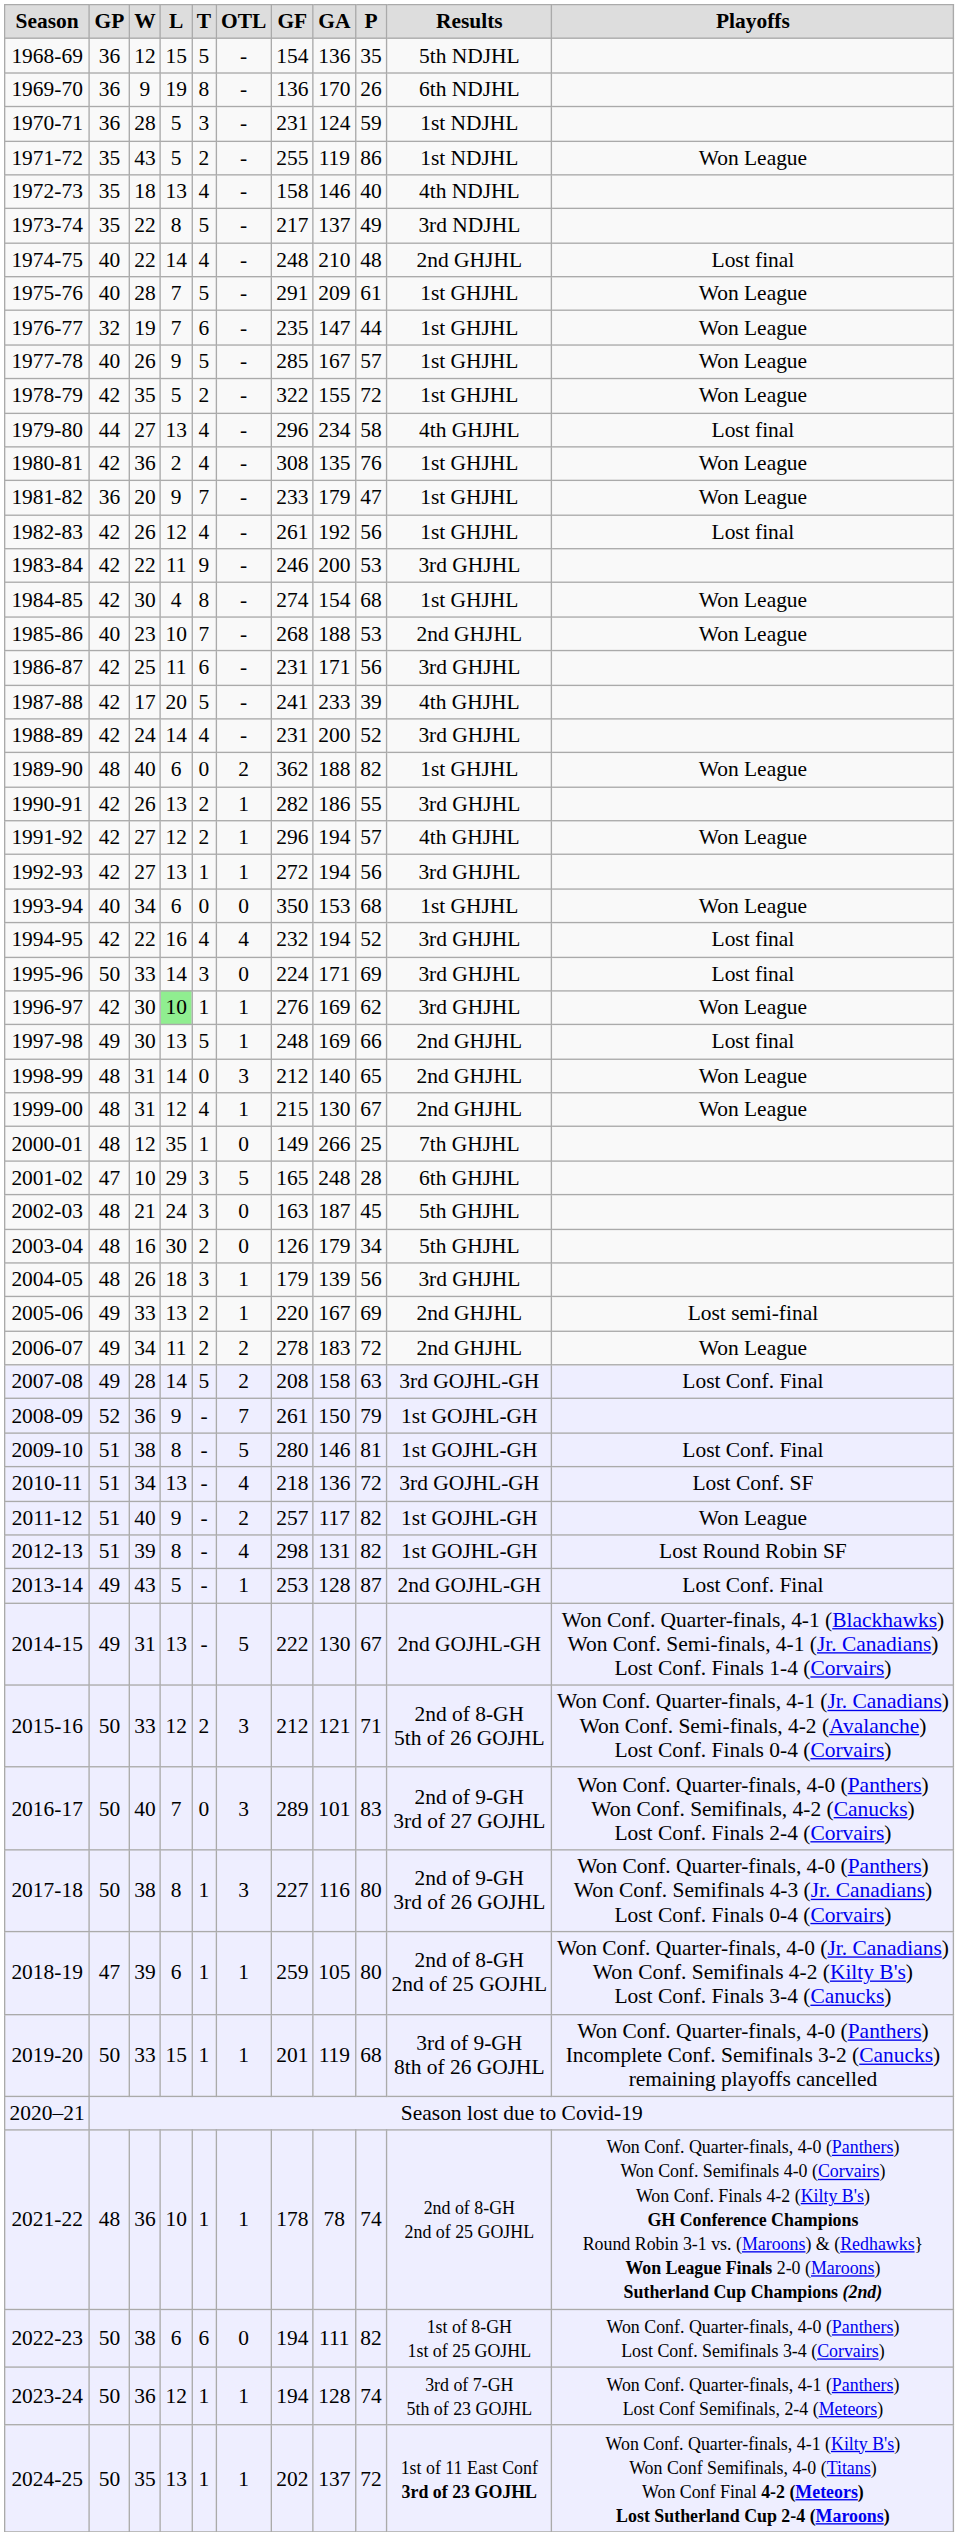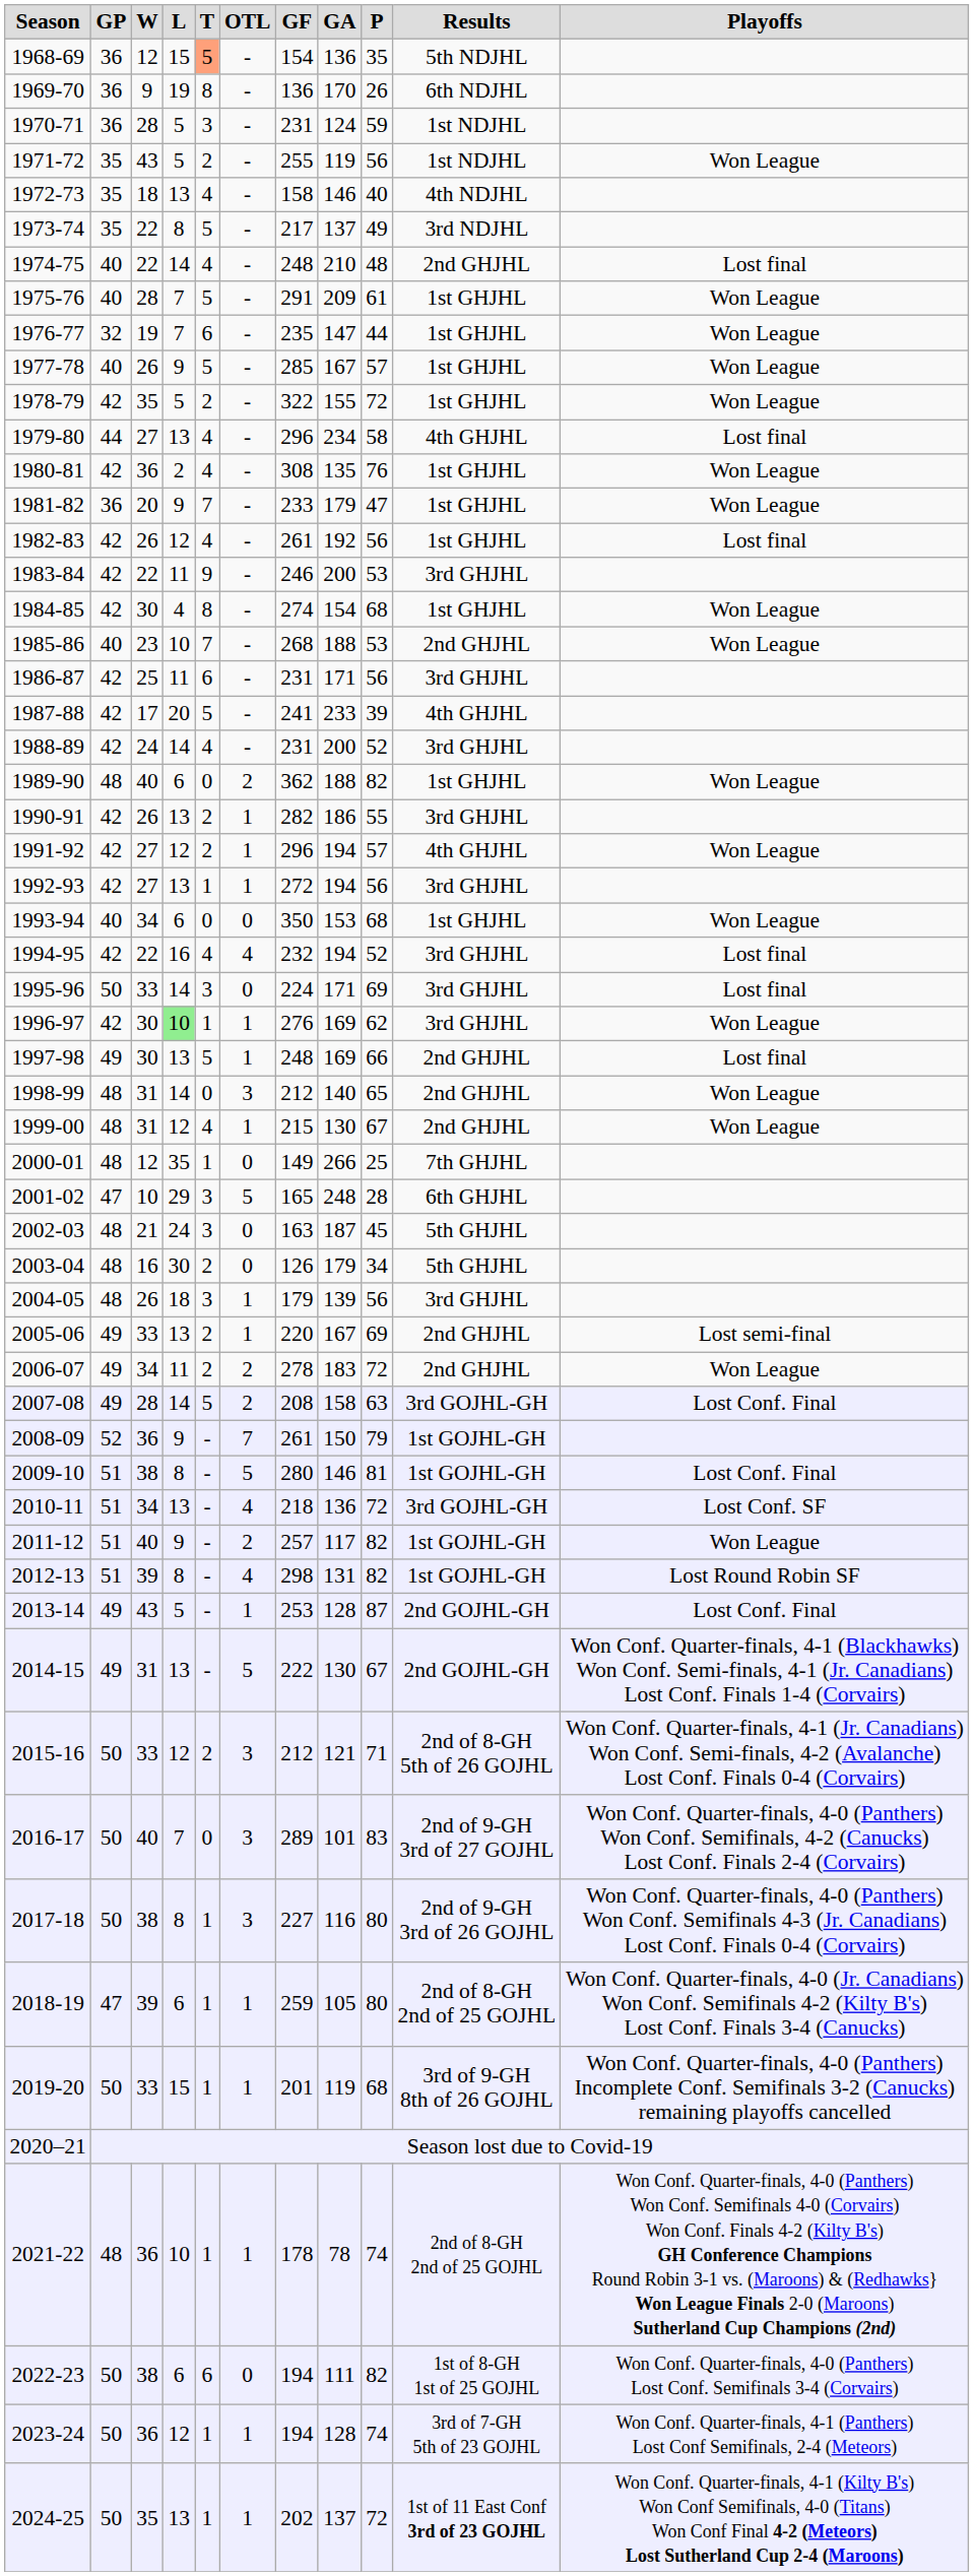 <table class="wikitable">
 <tr align="center"  bgcolor="#dddddd">
 <td><strong>Season</strong></td>
 <td><strong>GP</strong></td>
 <td><strong>W</strong></td>
 <td><strong>L</strong></td>
 <td><strong>T</strong></td>
 <td><strong>OTL</strong></td>
 <td><strong>GF</strong></td>
 <td><strong>GA</strong></td>
 <td><strong>P</strong></td>
 <td><strong>Results</strong></td>
 <td><strong>Playoffs</strong></td>
 </tr>
 <tr align="center">
 <td>1968-69</td>
 <td>36</td>
 <td>12</td>
 <td>15</td>
-<td>5</td>
+<td style="background: lightsalmon;">5</td>
 <td>-</td>
 <td>154</td>
 <td>136</td>
 <td>35</td>
 <td>5th NDJHL</td>
 <td></td>
 </tr>
 <tr align="center">
 <td>1969-70</td>
 <td>36</td>
 <td>9</td>
 <td>19</td>
 <td>8</td>
 <td>-</td>
 <td>136</td>
 <td>170</td>
 <td>26</td>
 <td>6th NDJHL</td>
 <td></td>
 </tr>
 <tr align="center">
 <td>1970-71</td>
 <td>36</td>
 <td>28</td>
 <td>5</td>
 <td>3</td>
 <td>-</td>
 <td>231</td>
 <td>124</td>
 <td>59</td>
 <td>1st NDJHL</td>
 <td></td>
 </tr>
 <tr align="center">
 <td>1971-72</td>
 <td>35</td>
 <td>43</td>
 <td>5</td>
 <td>2</td>
 <td>-</td>
 <td>255</td>
 <td>119</td>
-<td>86</td>
+<td>56</td>
 <td>1st NDJHL</td>
 <td>Won League</td>
 </tr>
 <tr align="center">
 <td>1972-73</td>
 <td>35</td>
 <td>18</td>
 <td>13</td>
 <td>4</td>
 <td>-</td>
 <td>158</td>
 <td>146</td>
 <td>40</td>
 <td>4th NDJHL</td>
 <td></td>
 </tr>
 <tr align="center">
 <td>1973-74</td>
 <td>35</td>
 <td>22</td>
 <td>8</td>
 <td>5</td>
 <td>-</td>
 <td>217</td>
 <td>137</td>
 <td>49</td>
 <td>3rd NDJHL</td>
 <td></td>
 </tr>
 <tr align="center">
 <td>1974-75</td>
 <td>40</td>
 <td>22</td>
 <td>14</td>
 <td>4</td>
 <td>-</td>
 <td>248</td>
 <td>210</td>
 <td>48</td>
 <td>2nd GHJHL</td>
 <td>Lost final</td>
 </tr>
 <tr align="center">
 <td>1975-76</td>
 <td>40</td>
 <td>28</td>
 <td>7</td>
 <td>5</td>
 <td>-</td>
 <td>291</td>
 <td>209</td>
 <td>61</td>
 <td>1st GHJHL</td>
 <td>Won League</td>
 </tr>
 <tr align="center">
 <td>1976-77</td>
 <td>32</td>
 <td>19</td>
 <td>7</td>
 <td>6</td>
 <td>-</td>
 <td>235</td>
 <td>147</td>
 <td>44</td>
 <td>1st GHJHL</td>
 <td>Won League</td>
 </tr>
 <tr align="center">
 <td>1977-78</td>
 <td>40</td>
 <td>26</td>
 <td>9</td>
 <td>5</td>
 <td>-</td>
 <td>285</td>
 <td>167</td>
 <td>57</td>
 <td>1st GHJHL</td>
 <td>Won League</td>
 </tr>
 <tr align="center">
 <td>1978-79</td>
 <td>42</td>
 <td>35</td>
 <td>5</td>
 <td>2</td>
 <td>-</td>
 <td>322</td>
 <td>155</td>
 <td>72</td>
 <td>1st GHJHL</td>
 <td>Won League</td>
 </tr>
 <tr align="center">
 <td>1979-80</td>
 <td>44</td>
 <td>27</td>
 <td>13</td>
 <td>4</td>
 <td>-</td>
 <td>296</td>
 <td>234</td>
 <td>58</td>
 <td>4th GHJHL</td>
 <td>Lost final</td>
 </tr>
 <tr align="center">
 <td>1980-81</td>
 <td>42</td>
 <td>36</td>
 <td>2</td>
 <td>4</td>
 <td>-</td>
 <td>308</td>
 <td>135</td>
 <td>76</td>
 <td>1st GHJHL</td>
 <td>Won League</td>
 </tr>
 <tr align="center">
 <td>1981-82</td>
 <td>36</td>
 <td>20</td>
 <td>9</td>
 <td>7</td>
 <td>-</td>
 <td>233</td>
 <td>179</td>
 <td>47</td>
 <td>1st GHJHL</td>
 <td>Won League</td>
 </tr>
 <tr align="center">
 <td>1982-83</td>
 <td>42</td>
 <td>26</td>
 <td>12</td>
 <td>4</td>
 <td>-</td>
 <td>261</td>
 <td>192</td>
 <td>56</td>
 <td>1st GHJHL</td>
 <td>Lost final</td>
 </tr>
 <tr align="center">
 <td>1983-84</td>
 <td>42</td>
 <td>22</td>
 <td>11</td>
 <td>9</td>
 <td>-</td>
 <td>246</td>
 <td>200</td>
 <td>53</td>
 <td>3rd GHJHL</td>
 <td></td>
 </tr>
 <tr align="center">
 <td>1984-85</td>
 <td>42</td>
 <td>30</td>
 <td>4</td>
 <td>8</td>
 <td>-</td>
 <td>274</td>
 <td>154</td>
 <td>68</td>
 <td>1st GHJHL</td>
 <td>Won League</td>
 </tr>
 <tr align="center">
 <td>1985-86</td>
 <td>40</td>
 <td>23</td>
 <td>10</td>
 <td>7</td>
 <td>-</td>
 <td>268</td>
 <td>188</td>
 <td>53</td>
 <td>2nd GHJHL</td>
 <td>Won League</td>
 </tr>
 <tr align="center">
 <td>1986-87</td>
 <td>42</td>
 <td>25</td>
 <td>11</td>
 <td>6</td>
 <td>-</td>
 <td>231</td>
 <td>171</td>
 <td>56</td>
 <td>3rd GHJHL</td>
 <td></td>
 </tr>
 <tr align="center">
 <td>1987-88</td>
 <td>42</td>
 <td>17</td>
 <td>20</td>
 <td>5</td>
 <td>-</td>
 <td>241</td>
 <td>233</td>
 <td>39</td>
 <td>4th GHJHL</td>
 <td></td>
 </tr>
 <tr align="center">
 <td>1988-89</td>
 <td>42</td>
 <td>24</td>
 <td>14</td>
 <td>4</td>
 <td>-</td>
 <td>231</td>
 <td>200</td>
 <td>52</td>
 <td>3rd GHJHL</td>
 <td></td>
 </tr>
 <tr align="center">
 <td>1989-90</td>
 <td>48</td>
 <td>40</td>
 <td>6</td>
 <td>0</td>
 <td>2</td>
 <td>362</td>
 <td>188</td>
 <td>82</td>
 <td>1st GHJHL</td>
 <td>Won League</td>
 </tr>
 <tr align="center">
 <td>1990-91</td>
 <td>42</td>
 <td>26</td>
 <td>13</td>
 <td>2</td>
 <td>1</td>
 <td>282</td>
 <td>186</td>
 <td>55</td>
 <td>3rd GHJHL</td>
 <td></td>
 </tr>
 <tr align="center">
 <td>1991-92</td>
 <td>42</td>
 <td>27</td>
 <td>12</td>
 <td>2</td>
 <td>1</td>
 <td>296</td>
 <td>194</td>
 <td>57</td>
 <td>4th GHJHL</td>
 <td>Won League</td>
 </tr>
 <tr align="center">
 <td>1992-93</td>
 <td>42</td>
 <td>27</td>
 <td>13</td>
 <td>1</td>
 <td>1</td>
 <td>272</td>
 <td>194</td>
 <td>56</td>
 <td>3rd GHJHL</td>
 <td></td>
 </tr>
 <tr align="center">
 <td>1993-94</td>
 <td>40</td>
 <td>34</td>
 <td>6</td>
 <td>0</td>
 <td>0</td>
 <td>350</td>
 <td>153</td>
 <td>68</td>
 <td>1st GHJHL</td>
 <td>Won League</td>
 </tr>
 <tr align="center">
 <td>1994-95</td>
 <td>42</td>
 <td>22</td>
 <td>16</td>
 <td>4</td>
 <td>4</td>
 <td>232</td>
 <td>194</td>
 <td>52</td>
 <td>3rd GHJHL</td>
 <td>Lost final</td>
 </tr>
 <tr align="center">
 <td>1995-96</td>
 <td>50</td>
 <td>33</td>
 <td>14</td>
 <td>3</td>
 <td>0</td>
 <td>224</td>
 <td>171</td>
 <td>69</td>
 <td>3rd GHJHL</td>
 <td>Lost final</td>
 </tr>
 <tr align="center">
 <td>1996-97</td>
 <td>42</td>
 <td>30</td>
 <td style="background: lightgreen;">10</td>
 <td>1</td>
 <td>1</td>
 <td>276</td>
 <td>169</td>
 <td>62</td>
 <td>3rd GHJHL</td>
 <td>Won League</td>
 </tr>
 <tr align="center">
 <td>1997-98</td>
 <td>49</td>
 <td>30</td>
 <td>13</td>
 <td>5</td>
 <td>1</td>
 <td>248</td>
 <td>169</td>
 <td>66</td>
 <td>2nd GHJHL</td>
 <td>Lost final</td>
 </tr>
 <tr align="center">
 <td>1998-99</td>
 <td>48</td>
 <td>31</td>
 <td>14</td>
 <td>0</td>
 <td>3</td>
 <td>212</td>
 <td>140</td>
 <td>65</td>
 <td>2nd GHJHL</td>
 <td>Won League</td>
 </tr>
 <tr align="center">
 <td>1999-00</td>
 <td>48</td>
 <td>31</td>
 <td>12</td>
 <td>4</td>
 <td>1</td>
 <td>215</td>
 <td>130</td>
 <td>67</td>
 <td>2nd GHJHL</td>
 <td>Won League</td>
 </tr>
 <tr align="center">
 <td>2000-01</td>
 <td>48</td>
 <td>12</td>
 <td>35</td>
 <td>1</td>
 <td>0</td>
 <td>149</td>
 <td>266</td>
 <td>25</td>
 <td>7th GHJHL</td>
 <td></td>
 </tr>
 <tr align="center">
 <td>2001-02</td>
 <td>47</td>
 <td>10</td>
 <td>29</td>
 <td>3</td>
 <td>5</td>
 <td>165</td>
 <td>248</td>
 <td>28</td>
 <td>6th GHJHL</td>
 <td></td>
 </tr>
 <tr align="center">
 <td>2002-03</td>
 <td>48</td>
 <td>21</td>
 <td>24</td>
 <td>3</td>
 <td>0</td>
 <td>163</td>
 <td>187</td>
 <td>45</td>
 <td>5th GHJHL</td>
 <td></td>
 </tr>
 <tr align="center">
 <td>2003-04</td>
 <td>48</td>
 <td>16</td>
 <td>30</td>
 <td>2</td>
 <td>0</td>
 <td>126</td>
 <td>179</td>
 <td>34</td>
 <td>5th GHJHL</td>
 <td></td>
 </tr>
 <tr align="center">
 <td>2004-05</td>
 <td>48</td>
 <td>26</td>
 <td>18</td>
 <td>3</td>
 <td>1</td>
 <td>179</td>
 <td>139</td>
 <td>56</td>
 <td>3rd GHJHL</td>
 <td></td>
 </tr>
 <tr align="center">
 <td>2005-06</td>
 <td>49</td>
 <td>33</td>
 <td>13</td>
 <td>2</td>
 <td>1</td>
 <td>220</td>
 <td>167</td>
 <td>69</td>
 <td>2nd GHJHL</td>
 <td>Lost semi-final</td>
 </tr>
 <tr align="center">
 <td>2006-07</td>
 <td>49</td>
 <td>34</td>
 <td>11</td>
 <td>2</td>
 <td>2</td>
 <td>278</td>
 <td>183</td>
 <td>72</td>
 <td>2nd GHJHL</td>
 <td>Won League</td>
 </tr>
 <tr align="center" bgcolor="#eeeeff">
 <td>2007-08</td>
 <td>49</td>
 <td>28</td>
 <td>14</td>
 <td>5</td>
 <td>2</td>
 <td>208</td>
 <td>158</td>
 <td>63</td>
 <td>3rd GOJHL-GH</td>
 <td>Lost Conf. Final</td>
 </tr>
 <tr align="center" bgcolor="#eeeeff">
 <td>2008-09</td>
 <td>52</td>
 <td>36</td>
 <td>9</td>
 <td>-</td>
 <td>7</td>
 <td>261</td>
 <td>150</td>
 <td>79</td>
 <td>1st GOJHL-GH</td>
 <td></td>
 </tr>
 <tr align="center" bgcolor="#eeeeff">
 <td>2009-10</td>
 <td>51</td>
 <td>38</td>
 <td>8</td>
 <td>-</td>
 <td>5</td>
 <td>280</td>
 <td>146</td>
 <td>81</td>
 <td>1st GOJHL-GH</td>
 <td>Lost Conf. Final</td>
 </tr>
 <tr align="center" bgcolor="#eeeeff">
 <td>2010-11</td>
 <td>51</td>
 <td>34</td>
 <td>13</td>
 <td>-</td>
 <td>4</td>
 <td>218</td>
 <td>136</td>
 <td>72</td>
 <td>3rd GOJHL-GH</td>
 <td>Lost Conf. SF</td>
 </tr>
 <tr align="center" bgcolor="#eeeeff">
 <td>2011-12</td>
 <td>51</td>
 <td>40</td>
 <td>9</td>
 <td>-</td>
 <td>2</td>
 <td>257</td>
 <td>117</td>
 <td>82</td>
 <td>1st GOJHL-GH</td>
 <td>Won League</td>
 </tr>
 <tr align="center" bgcolor="#eeeeff">
 <td>2012-13</td>
 <td>51</td>
 <td>39</td>
 <td>8</td>
 <td>-</td>
 <td>4</td>
 <td>298</td>
 <td>131</td>
 <td>82</td>
 <td>1st GOJHL-GH</td>
 <td>Lost Round Robin SF</td>
 </tr>
 <tr align="center" bgcolor="#eeeeff">
 <td>2013-14</td>
 <td>49</td>
 <td>43</td>
 <td>5</td>
 <td>-</td>
 <td>1</td>
 <td>253</td>
 <td>128</td>
 <td>87</td>
 <td>2nd GOJHL-GH</td>
 <td>Lost Conf. Final</td>
 </tr>
 <tr align="center" bgcolor="#eeeeff">
 <td>2014-15</td>
 <td>49</td>
 <td>31</td>
 <td>13</td>
 <td>-</td>
 <td>5</td>
 <td>222</td>
 <td>130</td>
 <td>67</td>
 <td>2nd GOJHL-GH</td>
 <td>Won Conf. Quarter-finals, 4-1 (<a href='#'>Blackhawks</a>)<br>Won Conf. Semi-finals, 4-1 (<a href='#'>Jr. Canadians</a>)<br>Lost Conf. Finals 1-4 (<a href='#'>Corvairs</a>)</td>
 </tr>
 <tr align="center" bgcolor="#eeeeff">
 <td>2015-16</td>
 <td>50</td>
 <td>33</td>
 <td>12</td>
 <td>2</td>
 <td>3</td>
 <td>212</td>
 <td>121</td>
 <td>71</td>
 <td>2nd of 8-GH<br>5th of 26 GOJHL</td>
 <td>Won Conf. Quarter-finals, 4-1 (<a href='#'>Jr. Canadians</a>)<br>Won Conf. Semi-finals, 4-2 (<a href='#'>Avalanche</a>)<br>Lost Conf. Finals 0-4 (<a href='#'>Corvairs</a>)</td>
 </tr>
 <tr align="center" bgcolor="#eeeeff">
 <td>2016-17</td>
 <td>50</td>
 <td>40</td>
 <td>7</td>
 <td>0</td>
 <td>3</td>
 <td>289</td>
 <td>101</td>
 <td>83</td>
 <td>2nd of 9-GH<br>3rd of 27 GOJHL</td>
 <td>Won Conf. Quarter-finals, 4-0 (<a href='#'>Panthers</a>)<br>Won Conf. Semifinals, 4-2 (<a href='#'>Canucks</a>)<br>Lost Conf. Finals 2-4 (<a href='#'>Corvairs</a>)</td>
 </tr>
 <tr align="center" bgcolor="#eeeeff">
 <td>2017-18</td>
 <td>50</td>
 <td>38</td>
 <td>8</td>
 <td>1</td>
 <td>3</td>
 <td>227</td>
 <td>116</td>
 <td>80</td>
 <td>2nd of 9-GH<br>3rd of 26 GOJHL</td>
 <td>Won Conf. Quarter-finals, 4-0 (<a href='#'>Panthers</a>)<br>Won Conf. Semifinals 4-3 (<a href='#'>Jr. Canadians</a>)<br>Lost Conf. Finals 0-4 (<a href='#'>Corvairs</a>)</td>
 </tr>
 <tr align="center" bgcolor="#eeeeff">
 <td>2018-19</td>
 <td>47</td>
 <td>39</td>
 <td>6</td>
 <td>1</td>
 <td>1</td>
 <td>259</td>
 <td>105</td>
 <td>80</td>
 <td>2nd of 8-GH<br>2nd of 25 GOJHL</td>
 <td>Won Conf. Quarter-finals, 4-0 (<a href='#'>Jr. Canadians</a>)<br>Won Conf. Semifinals 4-2 (<a href='#'>Kilty B's</a>)<br>Lost Conf. Finals 3-4 (<a href='#'>Canucks</a>)</td>
 </tr>
 <tr align="center" bgcolor="#eeeeff">
 <td>2019-20</td>
 <td>50</td>
 <td>33</td>
 <td>15</td>
 <td>1</td>
 <td>1</td>
 <td>201</td>
 <td>119</td>
 <td>68</td>
 <td>3rd of 9-GH<br>8th of 26 GOJHL</td>
 <td>Won Conf. Quarter-finals, 4-0 (<a href='#'>Panthers</a>)<br>Incomplete Conf. Semifinals 3-2 (<a href='#'>Canucks</a>)<br>remaining playoffs cancelled</td>
 </tr>
 <tr align="center" bgcolor="#eeeeff">
 <td>2020–21</td>
 <td colspan=10>Season lost due to Covid-19</td>
 </tr>
 <tr align="center" bgcolor="#eeeeff">
 <td>2021-22</td>
 <td>48</td>
 <td>36</td>
 <td>10</td>
 <td>1</td>
 <td>1</td>
 <td>178</td>
 <td>78</td>
 <td>74</td>
 <td><small>2nd of 8-GH<br>2nd of 25 GOJHL </small></td>
 <td><small>Won Conf. Quarter-finals, 4-0 (<a href='#'>Panthers</a>)<br>Won Conf. Semifinals 4-0 (<a href='#'>Corvairs</a>)<br>Won Conf. Finals 4-2 (<a href='#'>Kilty B's</a>)<br><strong>GH Conference Champions</strong><br>Round Robin 3-1 vs. (<a href='#'>Maroons</a>) & (<a href='#'>Redhawks</a>}<br><strong>Won League Finals</strong> 2-0 (<a href='#'>Maroons</a>)<br><strong>Sutherland Cup Champions <em>(2nd)<strong><em></small></td>
 </tr>
 <tr align="center" bgcolor="#eeeeff">
 <td>2022-23</td>
 <td>50</td>
 <td>38</td>
 <td>6</td>
 <td>6</td>
 <td>0</td>
 <td>194</td>
 <td>111</td>
 <td>82</td>
 <td><small></strong>1st of 8-GH<strong><br></strong>1st of 25 GOJHL<strong> </small></td>
 <td><small>Won Conf. Quarter-finals, 4-0 (<a href='#'>Panthers</a>)<br>Lost Conf. Semifinals 3-4 (<a href='#'>Corvairs</a>)</small></td>
 </tr>
 <tr align="center" bgcolor="#eeeeff">
 <td>2023-24</td>
 <td>50</td>
 <td>36</td>
 <td>12</td>
 <td>1</td>
 <td>1</td>
 <td>194</td>
 <td>128</td>
 <td>74</td>
 <td><small>3rd of 7-GH<br>5th of 23 GOJHL</small></td>
 <td><small>Won Conf. Quarter-finals, 4-1 (<a href='#'>Panthers</a>)<br>Lost Conf Semifinals, 2-4 (<a href='#'>Meteors</a>)</small></td>
 </tr>
 <tr align="center" bgcolor="#eeeeff">
 <td>2024-25</td>
 <td>50</td>
 <td>35</td>
 <td>13</td>
 <td>1</td>
 <td>1</td>
 <td>202</td>
 <td>137</td>
 <td>72</td>
 <td><small></strong>1st of 11 East Conf<strong><br>3rd of 23 GOJHL</small></td>
 <td><small>Won Conf. Quarter-finals, 4-1 (<a href='#'>Kilty B's</a>)<br>Won Conf Semifinals, 4-0 (<a href='#'>Titans</a>)<br></strong>Won Conf Final<strong> 4-2 (<a href='#'>Meteors</a>)<br>Lost Sutherland Cup 2-4 (<a href='#'>Maroons</a>)</small></td>
 </tr>
 </table>
